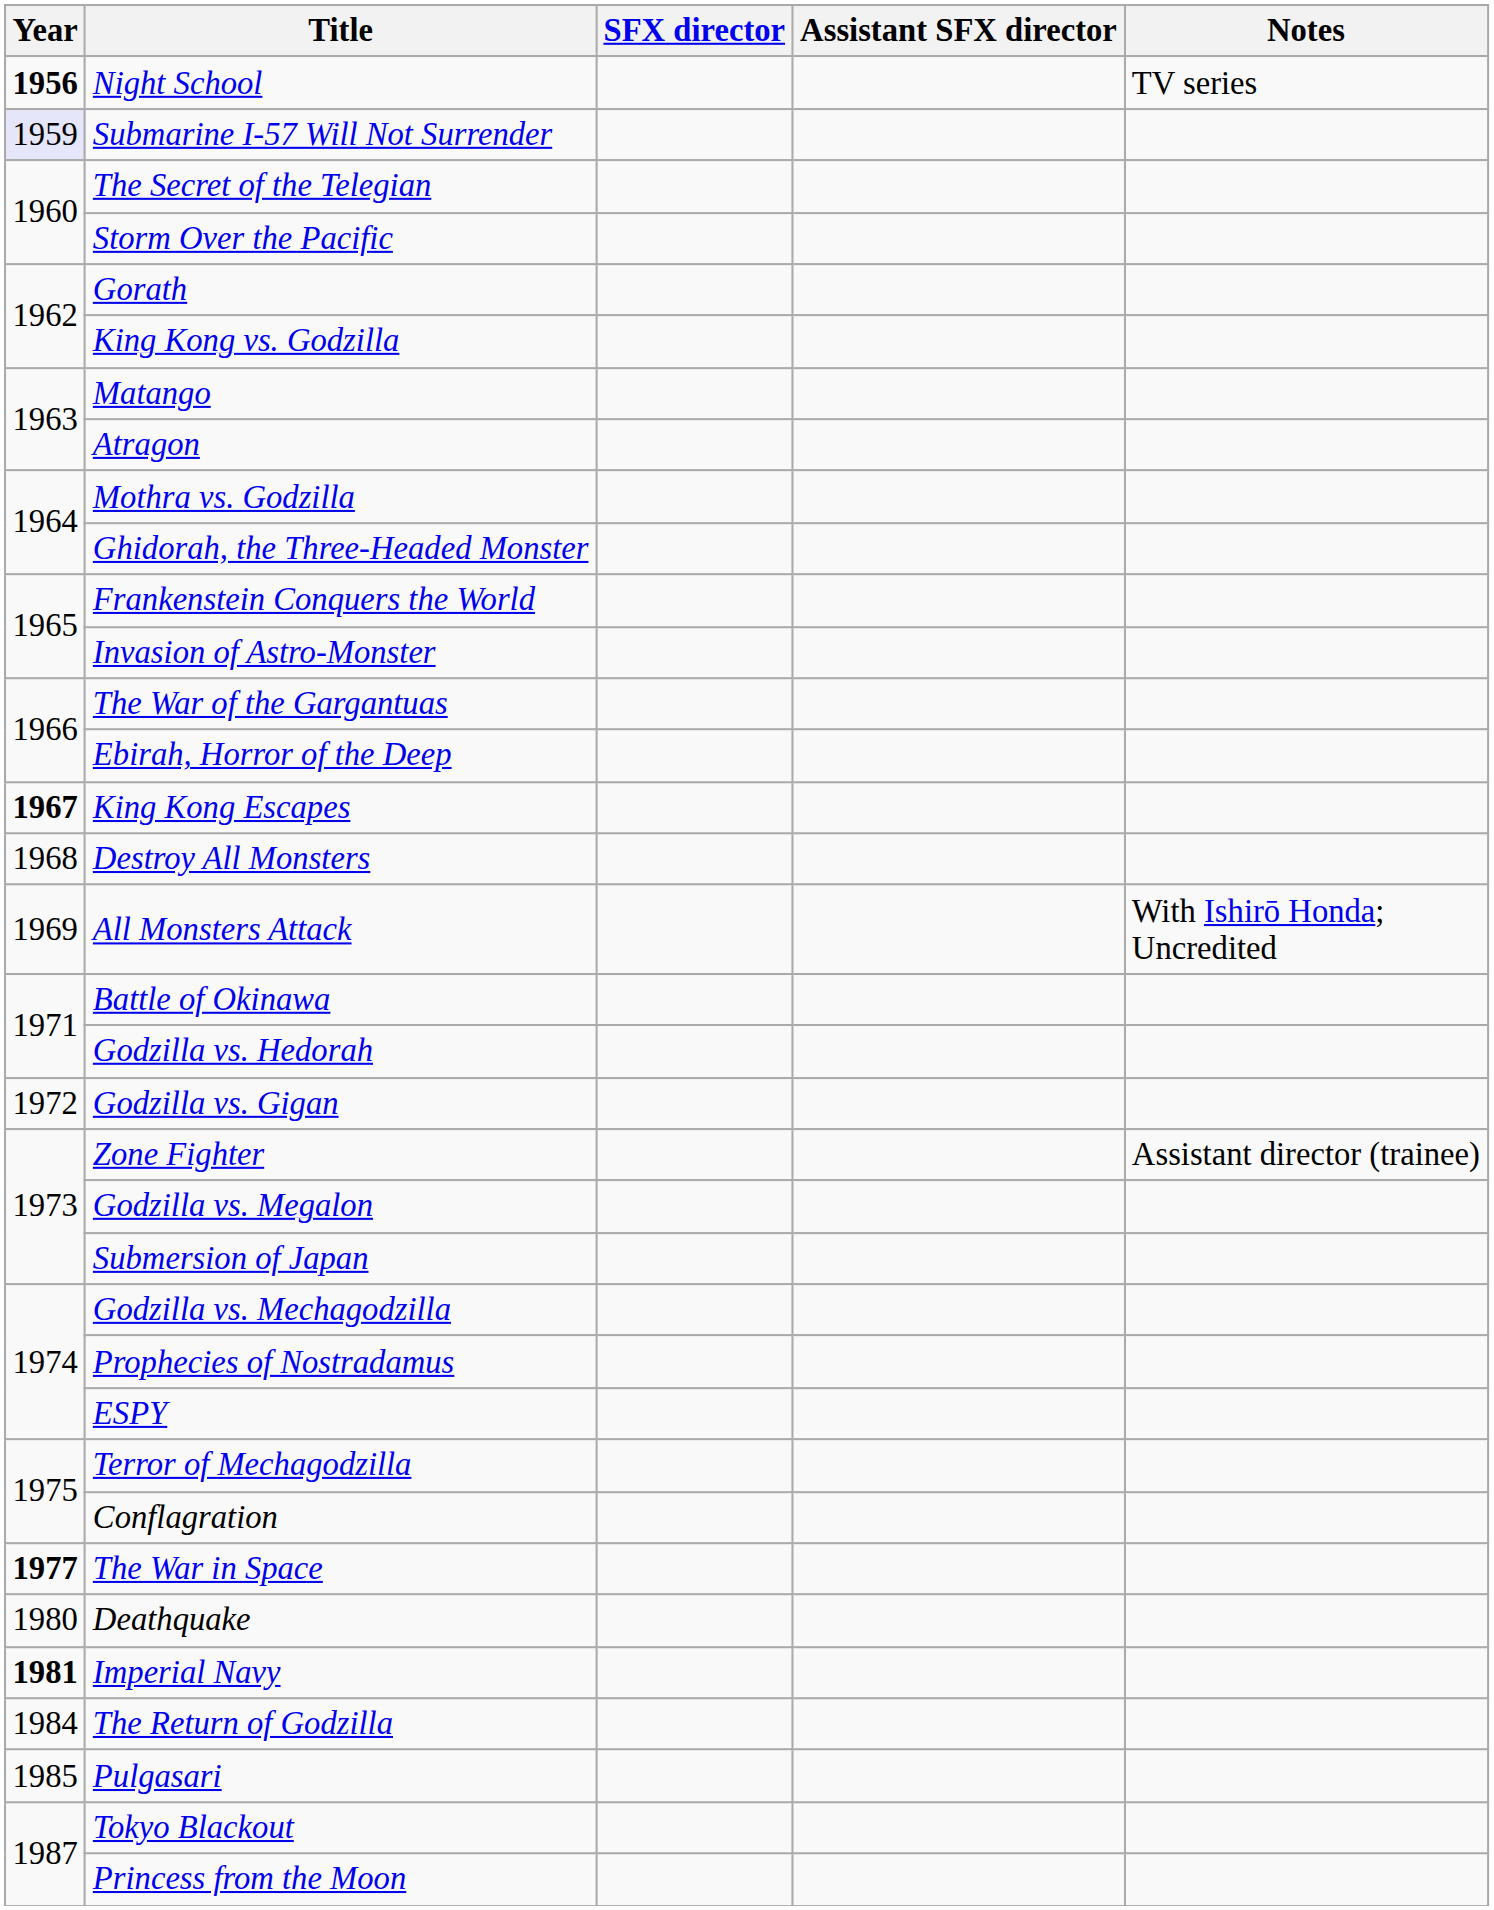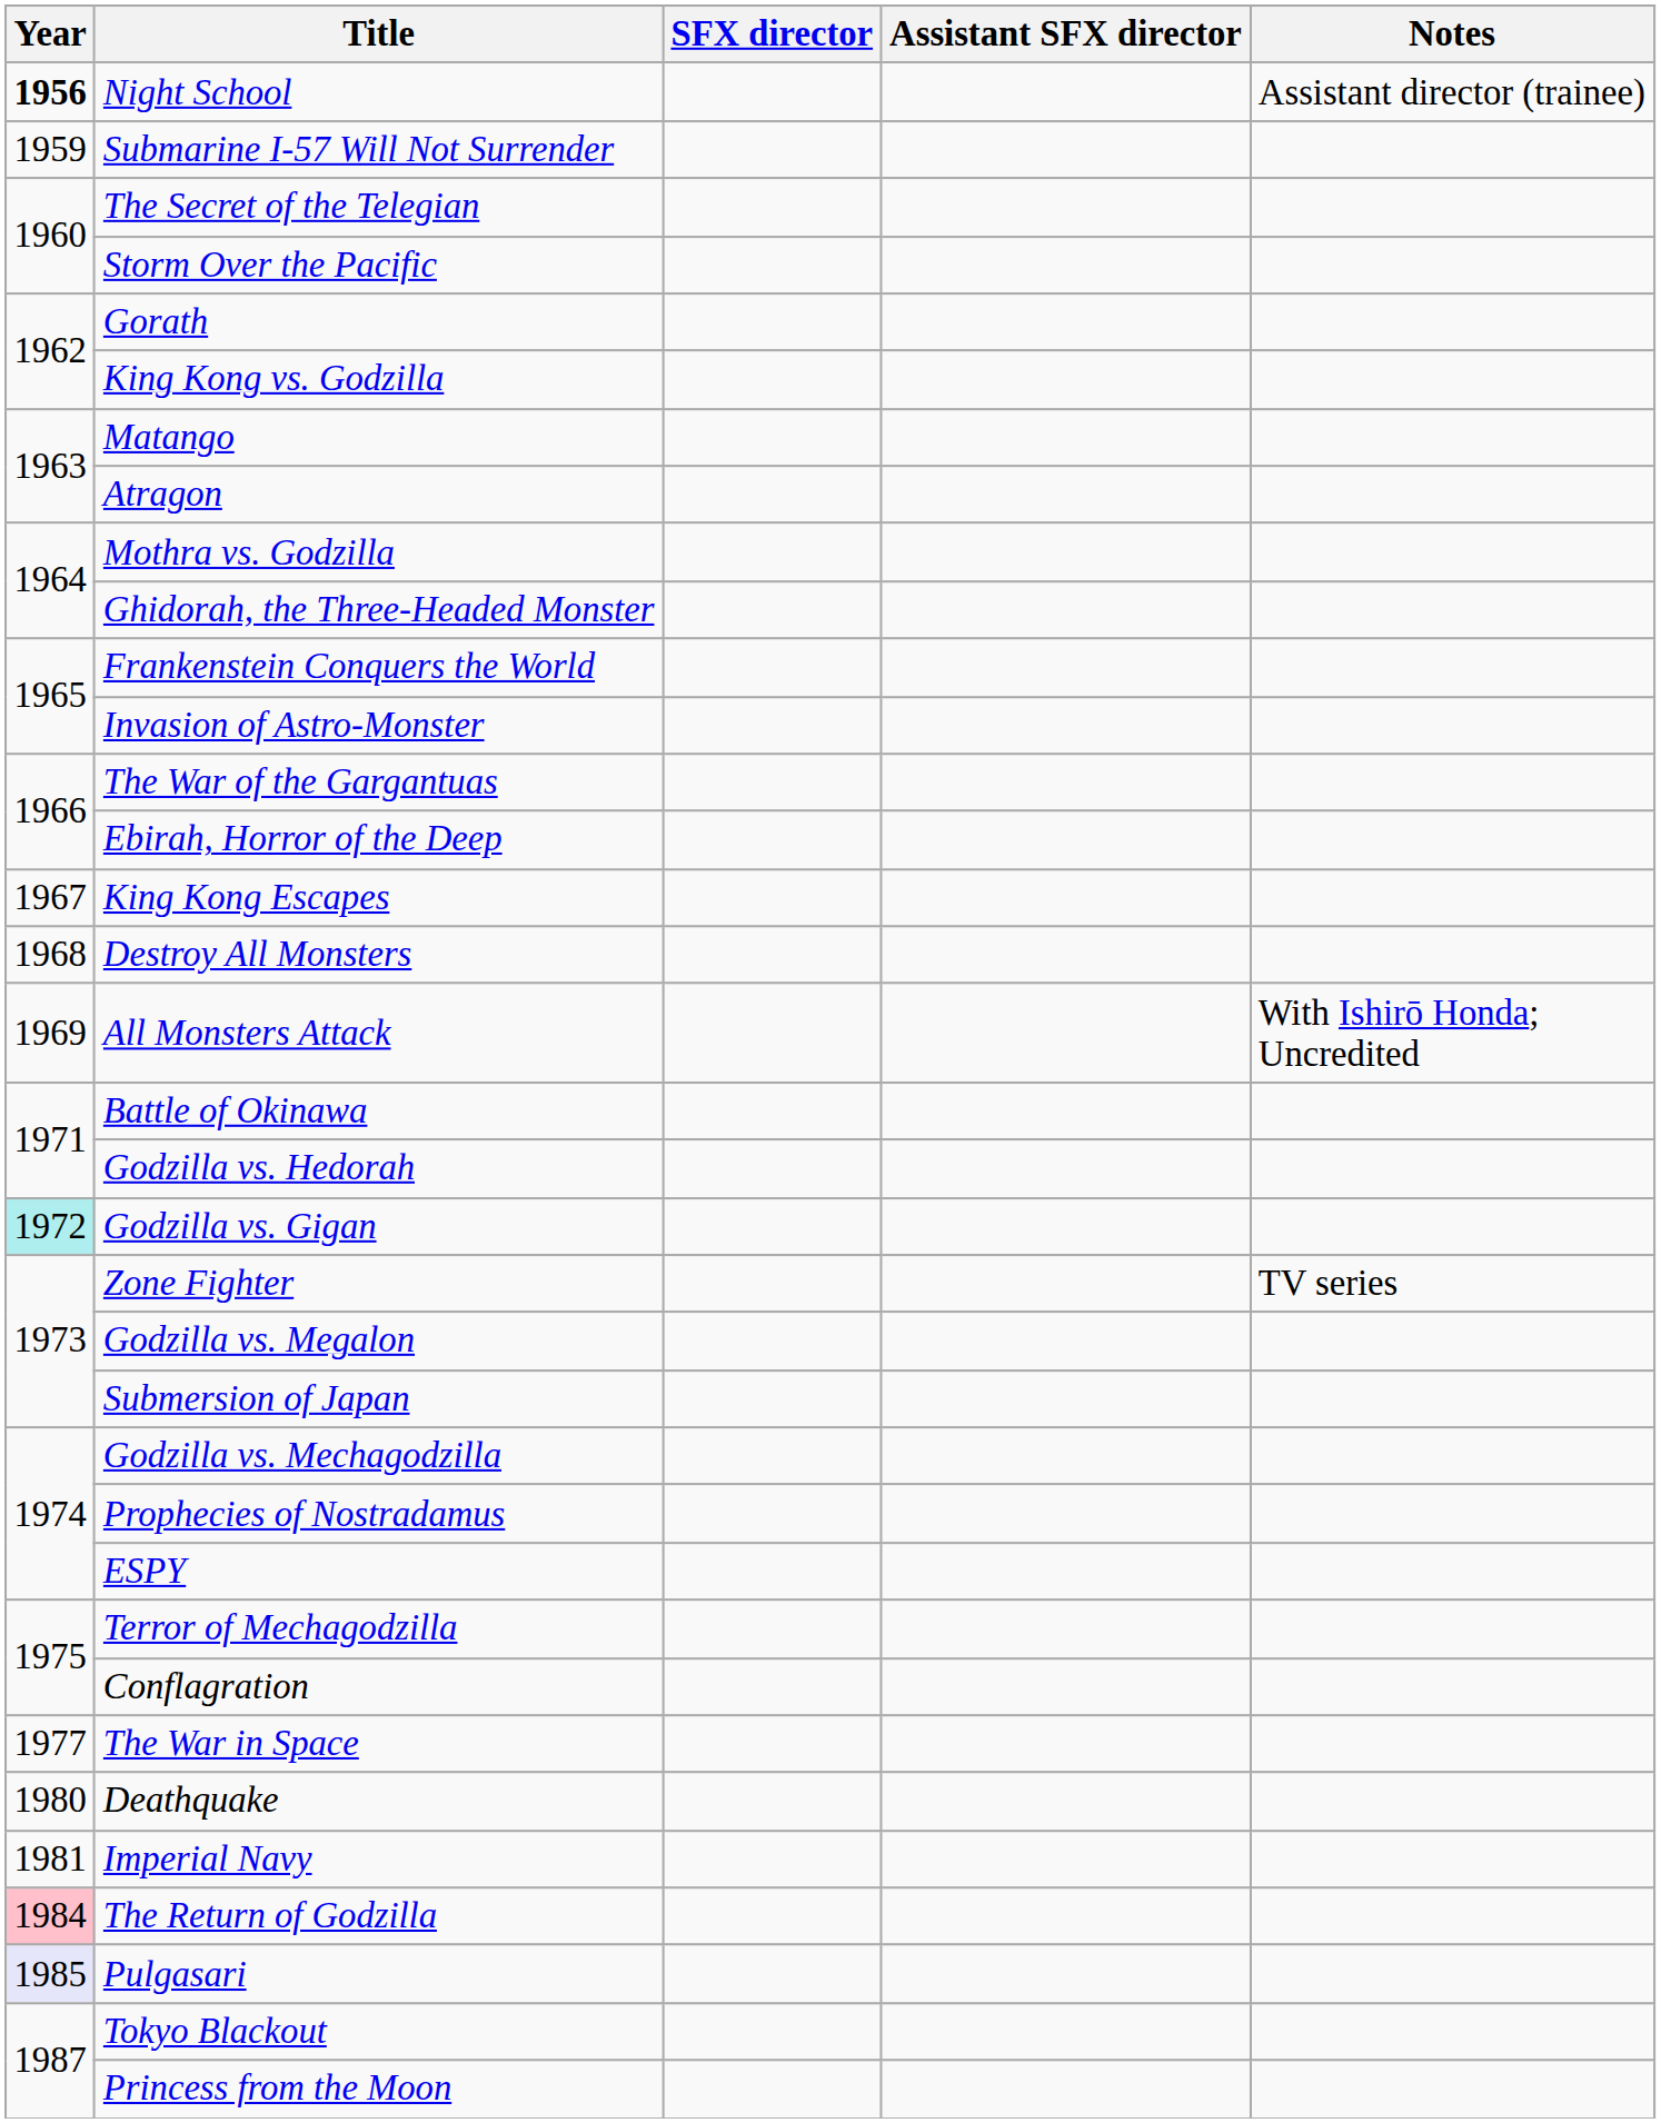 <table class="wikitable">
 <tr>
 <th>Year</th>
 <th>Title</th>
 <th><a href='#'>SFX director</a></th>
 <th>Assistant SFX director</th>
 <th>Notes</th>
 </tr>
 <tr>
 <td><strong>1956</strong></td>
 <td><em><a href='#'>Night School</a></em></td>
 <td></td>
 <td></td>
-<td>TV series</td>
+<td>Assistant director (trainee)</td>
 </tr>
 <tr>
-<td style="background: lavender;">1959</td>
+<td>1959</td>
 <td><em><a href='#'>Submarine I-57 Will Not Surrender</a></em></td>
 <td></td>
 <td></td>
 <td></td>
 </tr>
 <tr>
 <td rowspan=2>1960</td>
 <td><em><a href='#'>The Secret of the Telegian</a></em></td>
 <td></td>
 <td></td>
 <td></td>
 </tr>
 <tr>
 <td><em><a href='#'>Storm Over the Pacific</a></em></td>
 <td></td>
 <td></td>
 <td></td>
 </tr>
 <tr>
 <td rowspan=2>1962</td>
 <td><em><a href='#'>Gorath</a></em></td>
 <td></td>
 <td></td>
 <td></td>
 </tr>
 <tr>
 <td><em><a href='#'>King Kong vs. Godzilla</a></em></td>
 <td></td>
 <td></td>
 <td></td>
 </tr>
 <tr>
 <td rowspan=2>1963</td>
 <td><em><a href='#'>Matango</a></em></td>
 <td></td>
 <td></td>
 <td></td>
 </tr>
 <tr>
 <td><em><a href='#'>Atragon</a></em></td>
 <td></td>
 <td></td>
 <td></td>
 </tr>
 <tr>
 <td rowspan=2>1964</td>
 <td><em><a href='#'>Mothra vs. Godzilla</a></em></td>
 <td></td>
 <td></td>
 <td></td>
 </tr>
 <tr>
 <td><em><a href='#'>Ghidorah, the Three-Headed Monster</a></em></td>
 <td></td>
 <td></td>
 <td></td>
 </tr>
 <tr>
 <td rowspan=2>1965</td>
 <td><em><a href='#'>Frankenstein Conquers the World</a></em></td>
 <td></td>
 <td></td>
 <td></td>
 </tr>
 <tr>
 <td><em><a href='#'>Invasion of Astro-Monster</a></em></td>
 <td></td>
 <td></td>
 <td></td>
 </tr>
 <tr>
 <td rowspan=2>1966</td>
 <td><em><a href='#'>The War of the Gargantuas</a></em></td>
 <td></td>
 <td></td>
 <td></td>
 </tr>
 <tr>
 <td><em><a href='#'>Ebirah, Horror of the Deep</a></em></td>
 <td></td>
 <td></td>
 <td></td>
 </tr>
 <tr>
-<td><strong>1967</strong></td>
+<td>1967</td>
 <td><em><a href='#'>King Kong Escapes</a></em></td>
 <td></td>
 <td></td>
 <td></td>
 </tr>
 <tr>
 <td>1968</td>
 <td><em><a href='#'>Destroy All Monsters</a></em></td>
 <td></td>
 <td></td>
 <td></td>
 </tr>
 <tr>
 <td>1969</td>
 <td><em><a href='#'>All Monsters Attack</a></em></td>
 <td></td>
 <td></td>
 <td>With <a href='#'>Ishirō Honda</a>;<br>Uncredited</td>
 </tr>
 <tr>
 <td rowspan=2>1971</td>
 <td><em><a href='#'>Battle of Okinawa</a></em></td>
 <td></td>
 <td></td>
 <td></td>
 </tr>
 <tr>
 <td><em><a href='#'>Godzilla vs. Hedorah</a></em></td>
 <td></td>
 <td></td>
 <td></td>
 </tr>
 <tr>
-<td>1972</td>
+<td style="background: paleturquoise;">1972</td>
 <td><em><a href='#'>Godzilla vs. Gigan</a></em></td>
 <td></td>
 <td></td>
 <td></td>
 </tr>
 <tr>
 <td rowspan=3>1973</td>
 <td><em><a href='#'>Zone Fighter</a></em></td>
 <td></td>
 <td></td>
-<td>Assistant director (trainee)</td>
+<td>TV series</td>
 </tr>
 <tr>
 <td><em><a href='#'>Godzilla vs. Megalon</a></em></td>
 <td></td>
 <td></td>
 <td></td>
 </tr>
 <tr>
 <td><em><a href='#'>Submersion of Japan</a></em></td>
 <td></td>
 <td></td>
 <td></td>
 </tr>
 <tr>
 <td rowspan=3>1974</td>
 <td><em><a href='#'>Godzilla vs. Mechagodzilla</a></em></td>
 <td></td>
 <td></td>
 <td></td>
 </tr>
 <tr>
 <td><em><a href='#'>Prophecies of Nostradamus</a></em></td>
 <td></td>
 <td></td>
 <td></td>
 </tr>
 <tr>
 <td><em><a href='#'>ESPY</a></em></td>
 <td></td>
 <td></td>
 <td></td>
 </tr>
 <tr>
 <td rowspan=2>1975</td>
 <td><em><a href='#'>Terror of Mechagodzilla</a></em></td>
 <td></td>
 <td></td>
 <td></td>
 </tr>
 <tr>
 <td><em>Conflagration</em></td>
 <td></td>
 <td></td>
 <td></td>
 </tr>
 <tr>
-<td><strong>1977</strong></td>
+<td>1977</td>
 <td><em><a href='#'>The War in Space</a></em></td>
 <td></td>
 <td></td>
 <td></td>
 </tr>
 <tr>
 <td>1980</td>
 <td><em>Deathquake</em></td>
 <td></td>
 <td></td>
 <td></td>
 </tr>
 <tr>
-<td><strong>1981</strong></td>
+<td>1981</td>
 <td><em><a href='#'>Imperial Navy</a></em></td>
 <td></td>
 <td></td>
 <td></td>
 </tr>
 <tr>
-<td>1984</td>
+<td style="background: pink;">1984</td>
 <td><em><a href='#'>The Return of Godzilla</a></em></td>
 <td></td>
 <td></td>
 <td></td>
 </tr>
 <tr>
-<td>1985</td>
+<td style="background: lavender;">1985</td>
 <td><em><a href='#'>Pulgasari</a></em></td>
 <td></td>
 <td></td>
 <td></td>
 </tr>
 <tr>
 <td rowspan=2>1987</td>
 <td><em><a href='#'>Tokyo Blackout</a></em></td>
 <td></td>
 <td></td>
 <td></td>
 </tr>
 <tr>
 <td><em><a href='#'>Princess from the Moon</a></em></td>
 <td></td>
 <td></td>
 <td></td>
 </tr>
 <tr>
 </tr>
 </table>
